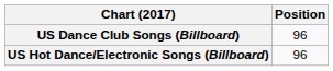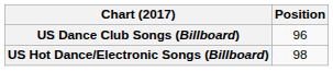 <table class="wikitable plainrowheaders" style="text-align:center">
 <tr>
 <th scope="col">Chart (2017)</th>
 <th scope="col">Position</th>
 </tr>
 <tr>
 <th scope="row">US Dance Club Songs (<em>Billboard</em>)</th>
 <td>96</td>
 </tr>
 <tr>
 <th scope="row">US Hot Dance/Electronic Songs (<em>Billboard</em>)</th>
-<td>96</td>
+<td>98</td>
 </tr>
 </table>
